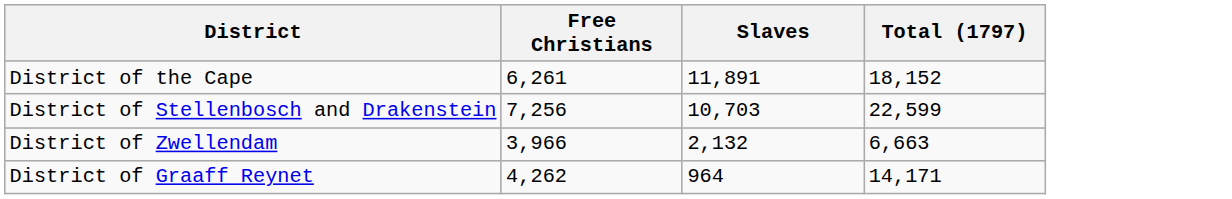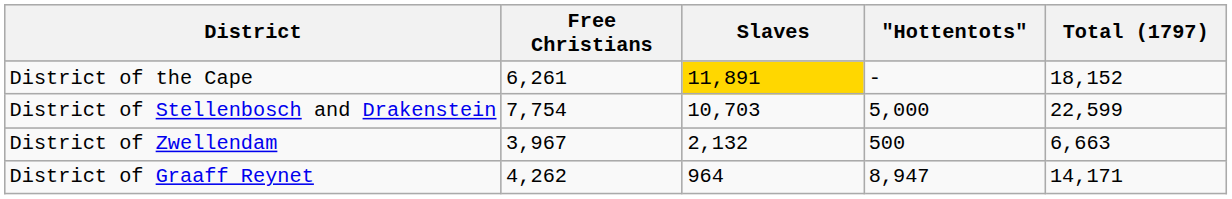 <table class="wikitable">
 <tr>
 <th>District</th>
 <th style="width: 110px;">Free Christians</th>
 <th style="width: 110px;">Slaves</th>
+<th style="width: 110px;">"Hottentots"</th>
 <th style="width: 110px;">Total (1797)</th>
 </tr>
 <tr>
 <td>District of the Cape</td>
 <td>6,261</td>
-<td>11,891</td>
+<td style="background: gold;">11,891</td>
+<td>-</td>
 <td>18,152</td>
 </tr>
 <tr>
 <td>District of <a href='#'>Stellenbosch</a> and <a href='#'>Drakenstein</a></td>
-<td>7,256</td>
+<td>7,754</td>
 <td>10,703</td>
+<td>5,000</td>
 <td>22,599</td>
 </tr>
 <tr>
 <td>District of <a href='#'>Zwellendam</a></td>
-<td>3,966</td>
+<td>3,967</td>
 <td>2,132</td>
+<td>500</td>
 <td>6,663</td>
 </tr>
 <tr>
 <td>District of <a href='#'>Graaff Reynet</a></td>
 <td>4,262</td>
 <td>964</td>
+<td>8,947</td>
 <td>14,171</td>
 </tr>
 </table>
